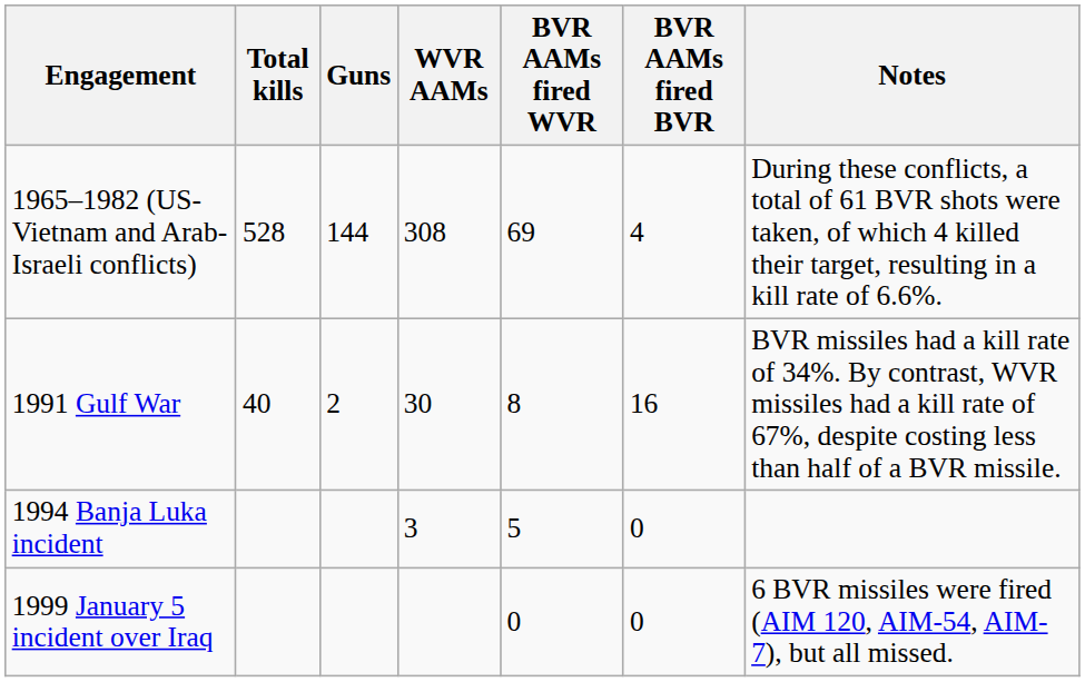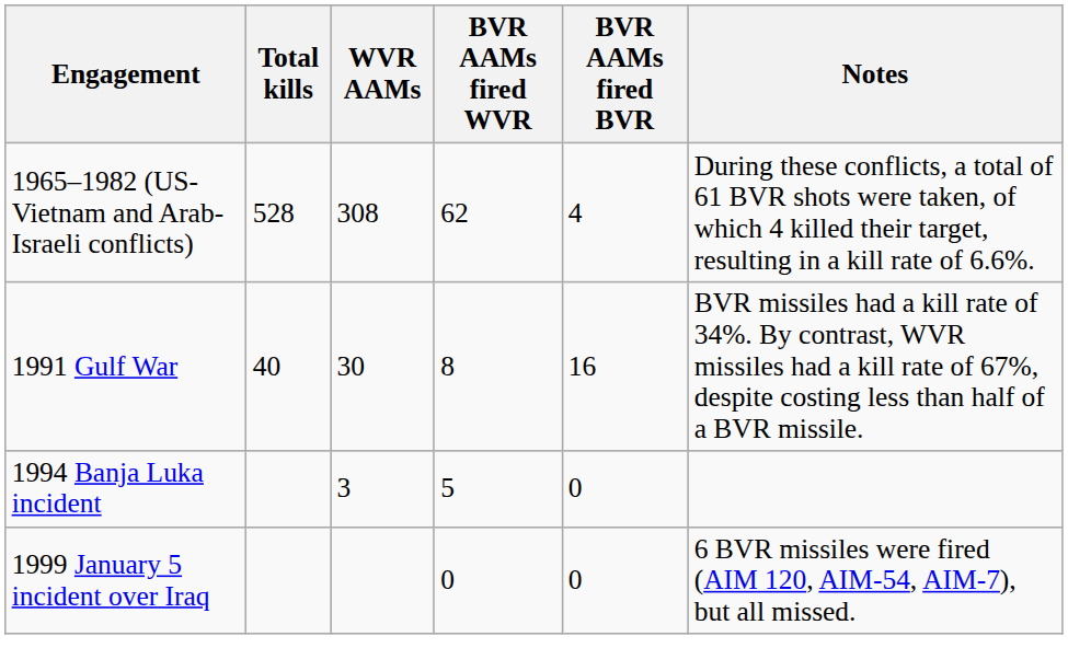 <table class="wikitable">
 <tr>
 <th>Engagement</th>
 <th>Total kills</th>
-<th>Guns</th>
 <th>WVR AAMs</th>
 <th>BVR AAMs fired WVR</th>
 <th>BVR AAMs fired BVR</th>
 <th>Notes</th>
 </tr>
 <tr>
 <td>1965–1982 (US-Vietnam and Arab-Israeli conflicts)</td>
 <td>528</td>
-<td>144</td>
 <td>308</td>
-<td>69</td>
+<td>62</td>
 <td>4</td>
 <td>During these conflicts, a total of 61 BVR shots were taken, of which 4 killed their target, resulting in a kill rate of 6.6%.</td>
 </tr>
 <tr>
 <td>1991 <a href='#'>Gulf War</a></td>
 <td>40</td>
-<td>2</td>
 <td>30</td>
 <td>8</td>
 <td>16</td>
 <td>BVR missiles had a kill rate of 34%. By contrast, WVR missiles had a kill rate of 67%, despite costing less than half of a BVR missile.</td>
 </tr>
 <tr>
 <td>1994 <a href='#'>Banja Luka incident</a></td>
-<td></td>
 <td></td>
 <td>3</td>
 <td>5</td>
 <td>0</td>
 <td></td>
 </tr>
 <tr>
 <td>1999 <a href='#'>January 5 incident over Iraq</a></td>
 <td></td>
 <td></td>
-<td></td>
 <td>0</td>
 <td>0</td>
 <td>6 BVR missiles were fired (<a href='#'>AIM 120</a>, <a href='#'>AIM-54</a>, <a href='#'>AIM-7</a>), but all missed.</td>
 </tr>
 </table>
